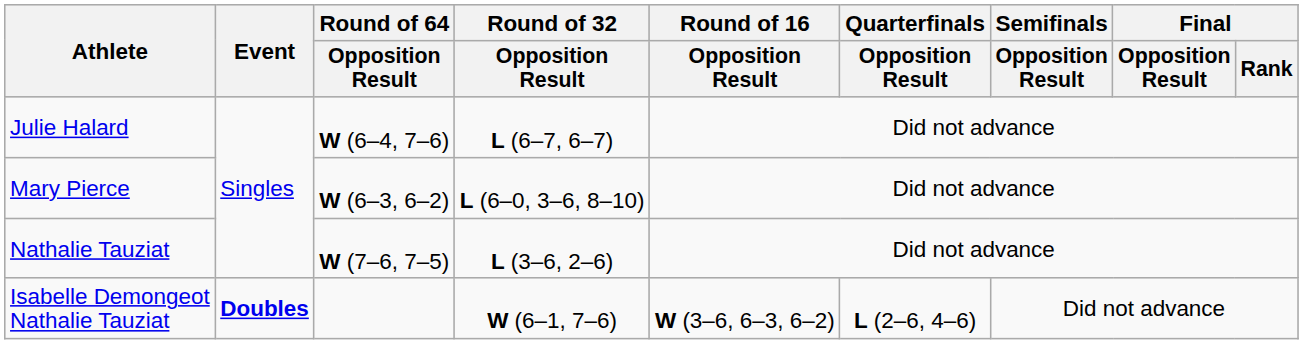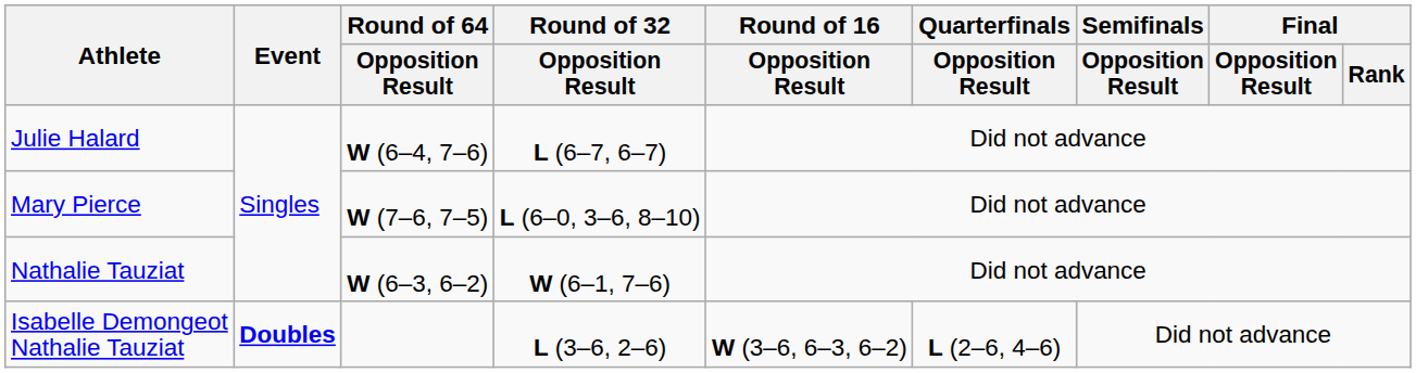 <table class="wikitable" style="font-size:90%">
 <tr>
 <th rowspan="2">Athlete</th>
 <th rowspan="2">Event</th>
 <th>Round of 64</th>
 <th>Round of 32</th>
 <th>Round of 16</th>
 <th>Quarterfinals</th>
 <th>Semifinals</th>
 <th colspan=2>Final</th>
 </tr>
 <tr style="font-size:95%">
 <th>Opposition<br>Result</th>
 <th>Opposition<br>Result</th>
 <th>Opposition<br>Result</th>
 <th>Opposition<br>Result</th>
 <th>Opposition<br>Result</th>
 <th>Opposition<br>Result</th>
 <th>Rank</th>
 </tr>
 <tr align=center>
 <td align=left><a href='#'>Julie Halard</a></td>
 <td align=left rowspan=3><a href='#'>Singles</a></td>
 <td><br><strong>W</strong> (6–4, 7–6)</td>
 <td><br><strong>L</strong> (6–7, 6–7)</td>
 <td colspan=5>Did not advance</td>
 </tr>
 <tr align=center>
 <td align=left><a href='#'>Mary Pierce</a></td>
-<td><br><strong>W</strong> (6–3, 6–2)</td>
+<td><br><strong>W</strong> (7–6, 7–5)</td>
 <td><br><strong>L</strong> (6–0, 3–6, 8–10)</td>
 <td colspan=5>Did not advance</td>
 </tr>
 <tr align=center>
 <td align=left><a href='#'>Nathalie Tauziat</a></td>
-<td><br><strong>W</strong> (7–6, 7–5)</td>
-<td><br><strong>L</strong> (3–6, 2–6)</td>
+<td><br><strong>W</strong> (6–3, 6–2)</td>
+<td><br><strong>W</strong> (6–1, 7–6)</td>
 <td colspan=5>Did not advance</td>
 </tr>
 <tr align=center>
 <td align=left><a href='#'>Isabelle Demongeot</a><br><a href='#'>Nathalie Tauziat</a></td>
 <td align=left><strong><a href='#'>Doubles</a></strong></td>
 <td></td>
-<td><br><strong>W</strong> (6–1, 7–6)</td>
+<td><br><strong>L</strong> (3–6, 2–6)</td>
 <td><br><strong>W</strong> (3–6, 6–3, 6–2)</td>
 <td><br><strong>L</strong> (2–6, 4–6)</td>
 <td colspan=3>Did not advance</td>
 </tr>
 </table>
